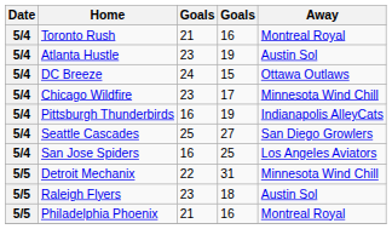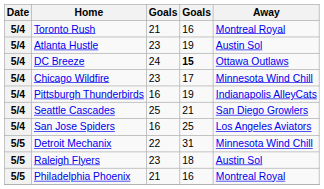 <table class="wikitable" style="font-size: 95%;">
 <tr>
 <th>Date</th>
 <th>Home</th>
 <th>Goals</th>
 <th>Goals</th>
 <th>Away</th>
 </tr>
 <tr>
 <th>5/4</th>
 <td><a href='#'>Toronto Rush</a></td>
 <td>21</td>
 <td>16</td>
 <td><a href='#'>Montreal Royal</a></td>
 </tr>
 <tr>
 <th>5/4</th>
 <td><a href='#'>Atlanta Hustle</a></td>
 <td>23</td>
 <td>19</td>
 <td><a href='#'>Austin Sol</a></td>
 </tr>
 <tr>
 <th>5/4</th>
 <td><a href='#'>DC Breeze</a></td>
 <td>24</td>
-<td>15</td>
+<td><strong>15</strong></td>
 <td><a href='#'>Ottawa Outlaws</a></td>
 </tr>
 <tr>
 <th>5/4</th>
 <td><a href='#'>Chicago Wildfire</a></td>
 <td>23</td>
 <td>17</td>
 <td><a href='#'>Minnesota Wind Chill</a></td>
 </tr>
 <tr>
 <th>5/4</th>
 <td><a href='#'>Pittsburgh Thunderbirds</a></td>
 <td>16</td>
 <td>19</td>
 <td><a href='#'>Indianapolis AlleyCats</a></td>
 </tr>
 <tr>
 <th>5/4</th>
 <td><a href='#'>Seattle Cascades</a></td>
 <td>25</td>
-<td>27</td>
+<td>21</td>
 <td><a href='#'>San Diego Growlers</a></td>
 </tr>
 <tr>
 <th>5/4</th>
 <td><a href='#'>San Jose Spiders</a></td>
 <td>16</td>
 <td>25</td>
 <td><a href='#'>Los Angeles Aviators</a></td>
 </tr>
 <tr>
 <th>5/5</th>
 <td><a href='#'>Detroit Mechanix</a></td>
 <td>22</td>
 <td>31</td>
 <td><a href='#'>Minnesota Wind Chill</a></td>
 </tr>
 <tr>
 <th>5/5</th>
 <td><a href='#'>Raleigh Flyers</a></td>
 <td>23</td>
 <td>18</td>
 <td><a href='#'>Austin Sol</a></td>
 </tr>
 <tr>
 <th>5/5</th>
 <td><a href='#'>Philadelphia Phoenix</a></td>
 <td>21</td>
 <td>16</td>
 <td><a href='#'>Montreal Royal</a></td>
 </tr>
 <tr>
 </tr>
 </table>
